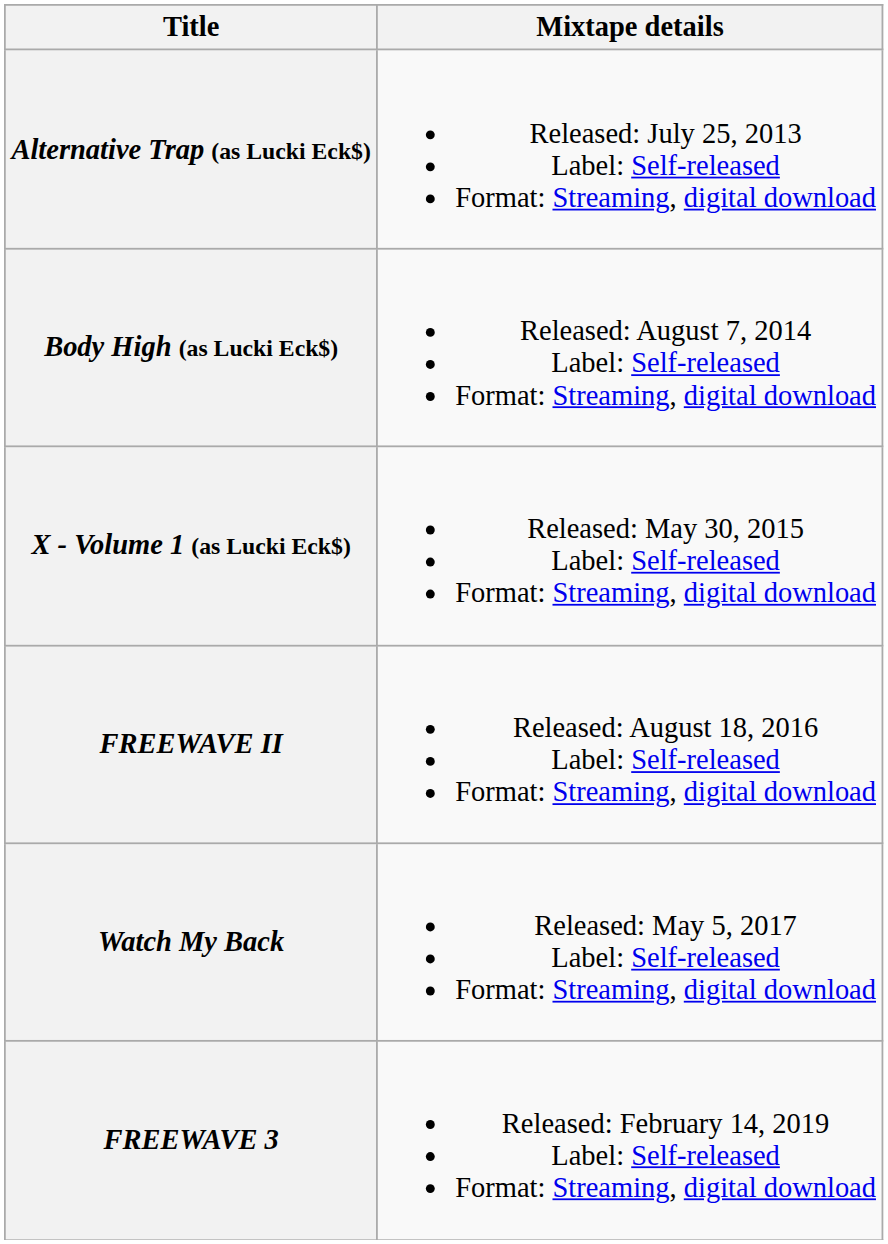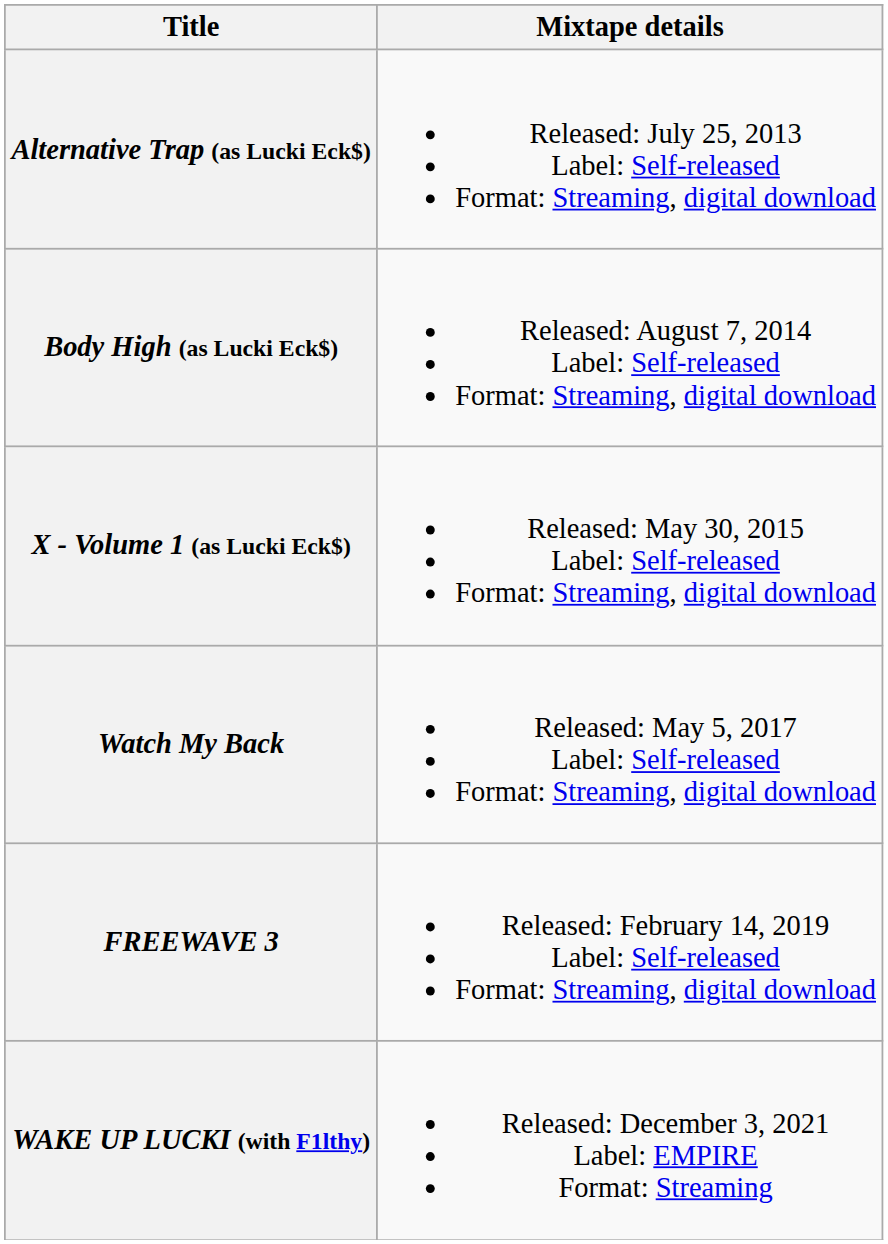 <table class="wikitable plainrowheaders" style="text-align:center;">
 <tr>
 <th scope="col">Title</th>
 <th scope="col">Mixtape details</th>
 </tr>
 <tr>
 <th scope="row"><em>Alternative Trap</em> <small>(as Lucki Eck$)</small></th>
 <td><br><ul><li>Released: July 25, 2013</li><li>Label: <a href='#'>Self-released</a></li><li>Format: <a href='#'>Streaming</a>, <a href='#'>digital download</a></li></ul></td>
 </tr>
 <tr>
 <th scope="row"><em>Body High</em> <small>(as Lucki Eck$)</small></th>
 <td><br><ul><li>Released: August 7, 2014</li><li>Label: <a href='#'>Self-released</a></li><li>Format: <a href='#'>Streaming</a>, <a href='#'>digital download</a></li></ul></td>
 </tr>
 <tr>
 <th scope="row"><em>X - Volume 1</em> <small>(as Lucki Eck$)</small></th>
 <td><br><ul><li>Released: May 30, 2015</li><li>Label: <a href='#'>Self-released</a></li><li>Format: <a href='#'>Streaming</a>, <a href='#'>digital download</a></li></ul></td>
 </tr>
 <tr>
-<th scope="row"><em>FREEWAVE II</em></th>
-<td><br><ul><li>Released: August 18, 2016</li><li>Label: <a href='#'>Self-released</a></li><li>Format: <a href='#'>Streaming</a>, <a href='#'>digital download</a></li></ul></td>
-</tr>
-<tr>
 <th scope="row"><em>Watch My Back</em></th>
 <td><br><ul><li>Released: May 5, 2017</li><li>Label: <a href='#'>Self-released</a></li><li>Format: <a href='#'>Streaming</a>, <a href='#'>digital download</a></li></ul></td>
 </tr>
 <tr>
 <th scope="row"><em>FREEWAVE 3</em></th>
 <td><br><ul><li>Released: February 14, 2019</li><li>Label: <a href='#'>Self-released</a></li><li>Format: <a href='#'>Streaming</a>, <a href='#'>digital download</a></li></ul></td>
 </tr>
+<tr>
+<th scope="row"><em>WAKE UP LUCKI</em> <small>(with <a href='#'>F1lthy</a>)</small></th>
+<td><br><ul><li>Released: December 3, 2021</li><li>Label: <a href='#'>EMPIRE</a></li><li>Format: <a href='#'>Streaming</a></li></ul></td>
+</tr>
 </table>
